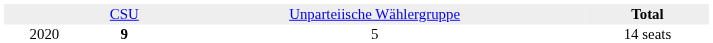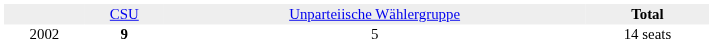 <table border="0" cellpadding="2" cellspacing="0" width="60%">
 <tr bgcolor="#eeeeee" align="center">
 <td></td>
 <td><a href='#'>CSU</a></td>
 <td><a href='#'>Unparteiische Wählergruppe</a></td>
 <td><strong>Total</strong></td>
 </tr>
 <tr align="center">
-<td>2020</td>
+<td>2002</td>
 <td><strong>9</strong></td>
 <td>5</td>
 <td>14 seats</td>
 </tr>
 </table>
